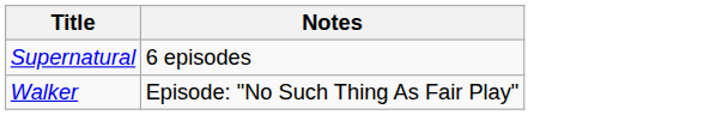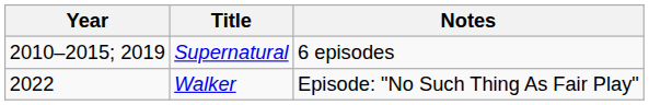 <table class="wikitable">
 <tr>
+<th>Year</th>
 <th>Title</th>
 <th>Notes</th>
 </tr>
 <tr>
+<td>2010–2015; 2019</td>
 <td><em><a href='#'>Supernatural</a></em></td>
 <td>6 episodes</td>
 </tr>
 <tr>
+<td>2022</td>
 <td><em><a href='#'>Walker</a></em></td>
 <td>Episode: "No Such Thing As Fair Play"</td>
 </tr>
 </table>
